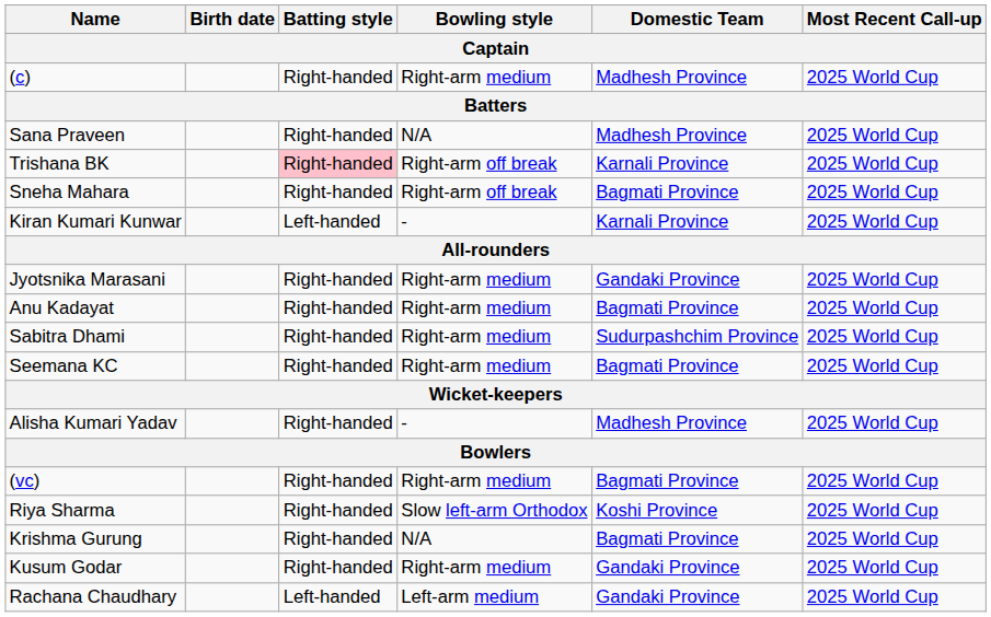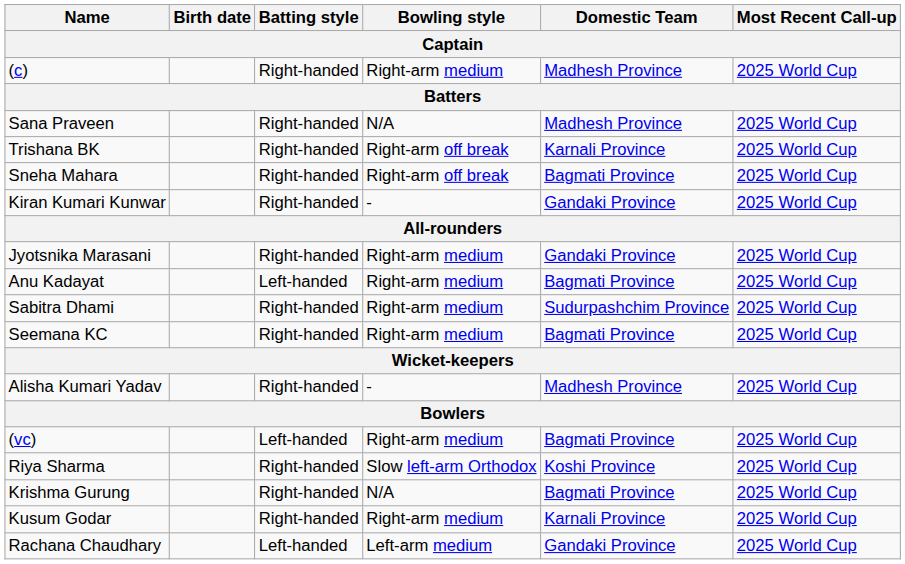 <table class="wikitable sortable" style="margin: 1em auto 1em auto">
 <tr>
 <th>Name</th>
 <th>Birth date</th>
 <th>Batting style</th>
 <th>Bowling style</th>
 <th>Domestic Team</th>
 <th>Most Recent Call-up</th>
 </tr>
 <tr>
 <th colspan="7">Captain</th>
 </tr>
 <tr>
 <td> (<a href='#'>c</a>)</td>
 <td></td>
 <td>Right-handed</td>
 <td>Right-arm <a href='#'>medium</a></td>
 <td><a href='#'>Madhesh Province</a></td>
 <td><a href='#'>2025 World Cup</a></td>
 </tr>
 <tr>
 <th colspan="7">Batters</th>
 </tr>
 <tr>
 <td>Sana Praveen</td>
 <td></td>
 <td>Right-handed</td>
 <td>N/A</td>
 <td><a href='#'>Madhesh Province</a></td>
 <td><a href='#'>2025 World Cup</a></td>
 </tr>
 <tr>
 <td>Trishana BK</td>
 <td></td>
-<td style="background: pink;">Right-handed</td>
+<td>Right-handed</td>
 <td>Right-arm <a href='#'>off break</a></td>
 <td><a href='#'>Karnali Province</a></td>
 <td><a href='#'>2025 World Cup</a></td>
 </tr>
 <tr>
 <td>Sneha Mahara</td>
 <td></td>
 <td>Right-handed</td>
 <td>Right-arm <a href='#'>off break</a></td>
 <td><a href='#'>Bagmati Province</a></td>
 <td><a href='#'>2025 World Cup</a></td>
 </tr>
 <tr>
 <td>Kiran Kumari Kunwar</td>
 <td></td>
-<td>Left-handed</td>
+<td>Right-handed</td>
 <td>-</td>
-<td><a href='#'>Karnali Province</a></td>
+<td><a href='#'>Gandaki Province</a></td>
 <td><a href='#'>2025 World Cup</a></td>
 </tr>
 <tr>
 <th colspan="7">All-rounders</th>
 </tr>
 <tr>
 <td>Jyotsnika Marasani</td>
 <td></td>
 <td>Right-handed</td>
 <td>Right-arm <a href='#'>medium</a></td>
 <td><a href='#'>Gandaki Province</a></td>
 <td><a href='#'>2025 World Cup</a></td>
 </tr>
 <tr>
 <td>Anu Kadayat</td>
 <td></td>
-<td>Right-handed</td>
+<td>Left-handed</td>
 <td>Right-arm <a href='#'>medium</a></td>
 <td><a href='#'>Bagmati Province</a></td>
 <td><a href='#'>2025 World Cup</a></td>
 </tr>
 <tr>
 <td>Sabitra Dhami</td>
 <td></td>
 <td>Right-handed</td>
 <td>Right-arm <a href='#'>medium</a></td>
 <td><a href='#'>Sudurpashchim Province</a></td>
 <td><a href='#'>2025 World Cup</a></td>
 </tr>
 <tr>
 <td>Seemana KC</td>
 <td></td>
 <td>Right-handed</td>
 <td>Right-arm <a href='#'>medium</a></td>
 <td><a href='#'>Bagmati Province</a></td>
 <td><a href='#'>2025 World Cup</a></td>
 </tr>
 <tr>
 <th colspan="7">Wicket-keepers</th>
 </tr>
 <tr>
 <td>Alisha Kumari Yadav</td>
 <td></td>
 <td>Right-handed</td>
 <td>-</td>
 <td><a href='#'>Madhesh Province</a></td>
 <td><a href='#'>2025 World Cup</a></td>
 </tr>
 <tr>
 <th colspan="7">Bowlers</th>
 </tr>
 <tr>
 <td> (<a href='#'>vc</a>)</td>
 <td></td>
-<td>Right-handed</td>
+<td>Left-handed</td>
 <td>Right-arm <a href='#'>medium</a></td>
 <td><a href='#'>Bagmati Province</a></td>
 <td><a href='#'>2025 World Cup</a></td>
 </tr>
 <tr>
 <td>Riya Sharma</td>
 <td></td>
 <td>Right-handed</td>
 <td>Slow <a href='#'>left-arm Orthodox</a></td>
 <td><a href='#'>Koshi Province</a></td>
 <td><a href='#'>2025 World Cup</a></td>
 </tr>
 <tr>
 <td>Krishma Gurung</td>
 <td></td>
 <td>Right-handed</td>
 <td>N/A</td>
 <td><a href='#'>Bagmati Province</a></td>
 <td><a href='#'>2025 World Cup</a></td>
 </tr>
 <tr>
 <td>Kusum Godar</td>
 <td></td>
 <td>Right-handed</td>
 <td>Right-arm <a href='#'>medium</a></td>
-<td><a href='#'>Gandaki Province</a></td>
+<td><a href='#'>Karnali Province</a></td>
 <td><a href='#'>2025 World Cup</a></td>
 </tr>
 <tr>
 <td>Rachana Chaudhary</td>
 <td></td>
 <td>Left-handed</td>
 <td>Left-arm <a href='#'>medium</a></td>
 <td><a href='#'>Gandaki Province</a></td>
 <td><a href='#'>2025 World Cup</a></td>
 </tr>
 </table>
